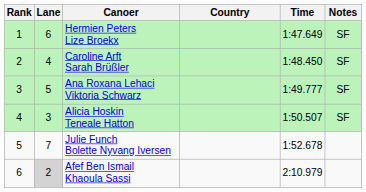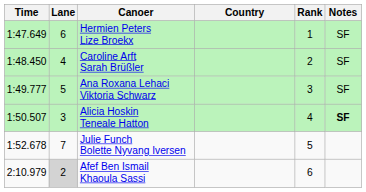 <table class="wikitable" style="text-align:center;">
 <tr>
-<th width=30>Rank</th>
+<th width=30>Time</th>
 <th width=30>Lane</th>
 <th width=175>Canoer</th>
 <th width=150>Country</th>
-<th width=30>Time</th>
+<th width=30>Rank</th>
 <th width=50>Notes</th>
 </tr>
 <tr bgcolor=bbf3bb>
-<td>1</td>
+<td>1:47.649</td>
 <td>6</td>
 <td align=left><a href='#'>Hermien Peters</a><br><a href='#'>Lize Broekx</a></td>
 <td align=left></td>
-<td>1:47.649</td>
+<td>1</td>
 <td>SF</td>
 </tr>
 <tr bgcolor=bbf3bb>
-<td>2</td>
+<td>1:48.450</td>
 <td>4</td>
 <td align=left><a href='#'>Caroline Arft</a><br><a href='#'>Sarah Brüßler</a></td>
 <td align=left></td>
-<td>1:48.450</td>
+<td>2</td>
 <td>SF</td>
 </tr>
 <tr bgcolor=bbf3bb>
-<td>3</td>
+<td>1:49.777</td>
 <td>5</td>
 <td align=left><a href='#'>Ana Roxana Lehaci</a><br><a href='#'>Viktoria Schwarz</a></td>
 <td align=left></td>
-<td>1:49.777</td>
+<td>3</td>
 <td>SF</td>
 </tr>
 <tr bgcolor=bbf3bb>
-<td>4</td>
+<td>1:50.507</td>
 <td>3</td>
 <td align=left><a href='#'>Alicia Hoskin</a><br><a href='#'>Teneale Hatton</a></td>
 <td align=left></td>
-<td>1:50.507</td>
-<td>SF</td>
+<td>4</td>
+<td><strong>SF</strong></td>
 </tr>
 <tr>
-<td>5</td>
+<td>1:52.678</td>
 <td>7</td>
 <td align=left><a href='#'>Julie Funch</a><br><a href='#'>Bolette Nyvang Iversen</a></td>
 <td align=left></td>
-<td>1:52.678</td>
+<td>5</td>
 <td></td>
 </tr>
 <tr>
-<td>6</td>
+<td>2:10.979</td>
 <td style="background: lightgrey;">2</td>
 <td align=left><a href='#'>Afef Ben Ismail</a><br><a href='#'>Khaoula Sassi</a></td>
 <td align=left></td>
-<td>2:10.979</td>
+<td>6</td>
 <td></td>
 </tr>
 </table>
